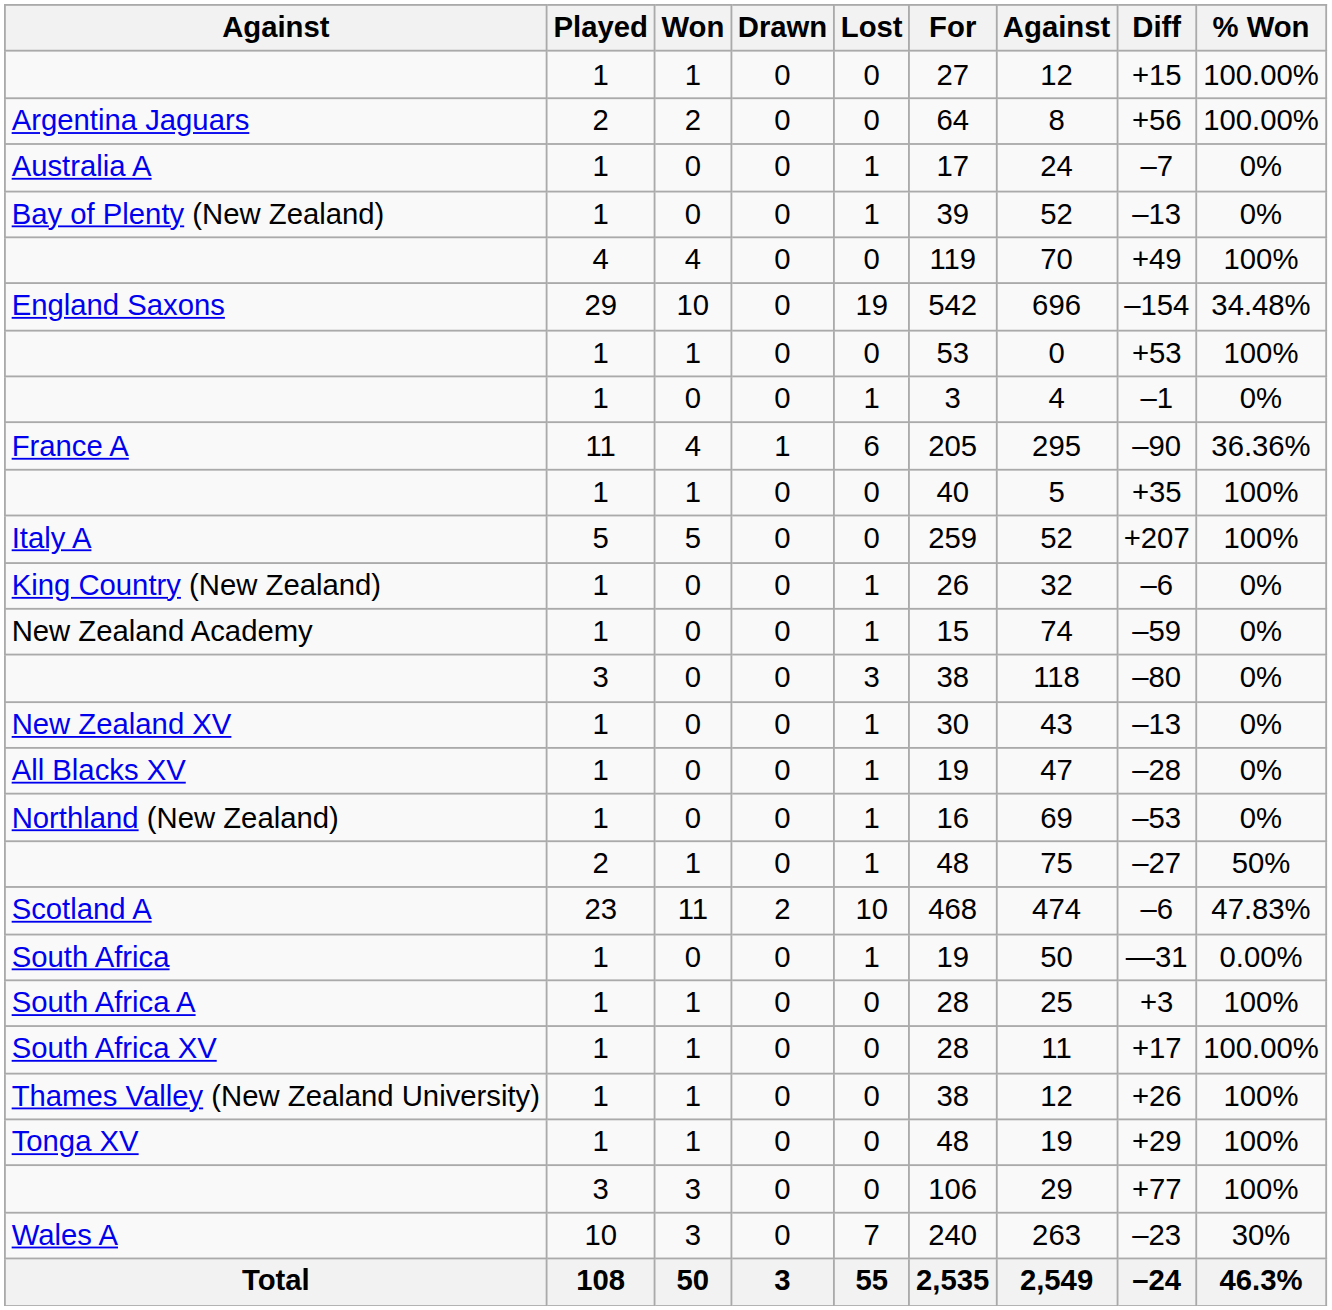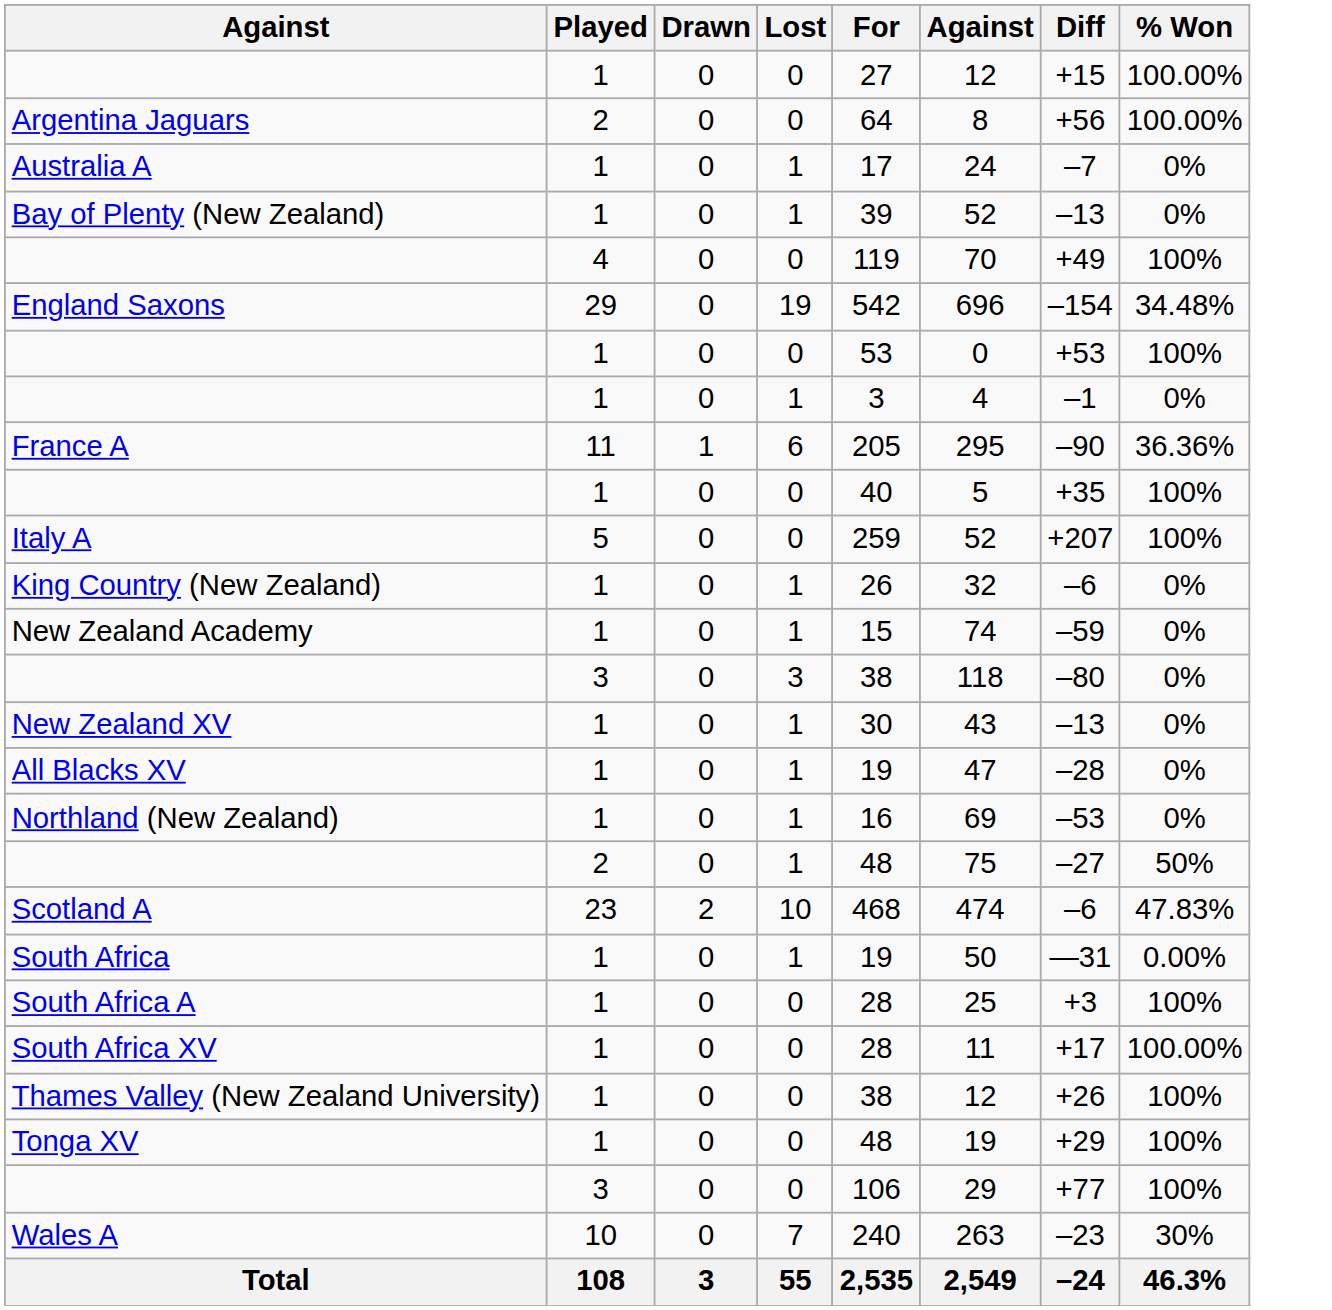 <table class="wikitable sortable" style="text-align:center">
 <tr>
 <th>Against</th>
 <th>Played</th>
-<th>Won</th>
 <th>Drawn</th>
 <th>Lost</th>
 <th>For</th>
 <th>Against</th>
 <th>Diff</th>
 <th>% Won</th>
 </tr>
 <tr>
 <td style="text-align:left;"></td>
 <td>1</td>
-<td>1</td>
 <td>0</td>
 <td>0</td>
 <td>27</td>
 <td>12</td>
 <td>+15</td>
 <td>100.00%</td>
 </tr>
 <tr>
 <td style="text-align:left;"> <a href='#'>Argentina Jaguars</a></td>
-<td>2</td>
 <td>2</td>
 <td>0</td>
 <td>0</td>
 <td>64</td>
 <td>8</td>
 <td>+56</td>
 <td>100.00%</td>
 </tr>
 <tr>
 <td style="text-align:left;"> <a href='#'>Australia A</a></td>
 <td>1</td>
 <td>0</td>
-<td>0</td>
 <td>1</td>
 <td>17</td>
 <td>24</td>
 <td>–7</td>
 <td>0%</td>
 </tr>
 <tr>
 <td style="text-align:left;"><a href='#'>Bay of Plenty</a> (New Zealand)</td>
 <td>1</td>
 <td>0</td>
-<td>0</td>
 <td>1</td>
 <td>39</td>
 <td>52</td>
 <td>–13</td>
 <td>0%</td>
 </tr>
 <tr>
 <td style="text-align:left;"></td>
-<td>4</td>
 <td>4</td>
 <td>0</td>
 <td>0</td>
 <td>119</td>
 <td>70</td>
 <td>+49</td>
 <td>100%</td>
 </tr>
 <tr>
 <td style="text-align:left;"> <a href='#'>England Saxons</a></td>
 <td>29</td>
-<td>10</td>
 <td>0</td>
 <td>19</td>
 <td>542</td>
 <td>696</td>
 <td>–154</td>
 <td>34.48%</td>
 </tr>
 <tr>
 <td style="text-align:left;"></td>
-<td>1</td>
 <td>1</td>
 <td>0</td>
 <td>0</td>
 <td>53</td>
 <td>0</td>
 <td>+53</td>
 <td>100%</td>
 </tr>
 <tr>
 <td style="text-align:left;"></td>
 <td>1</td>
 <td>0</td>
-<td>0</td>
 <td>1</td>
 <td>3</td>
 <td>4</td>
 <td>–1</td>
 <td>0%</td>
 </tr>
 <tr>
 <td style="text-align:left;"> <a href='#'>France A</a></td>
 <td>11</td>
-<td>4</td>
 <td>1</td>
 <td>6</td>
 <td>205</td>
 <td>295</td>
 <td>–90</td>
 <td>36.36%</td>
 </tr>
 <tr>
 <td style="text-align:left;"></td>
 <td>1</td>
-<td>1</td>
 <td>0</td>
 <td>0</td>
 <td>40</td>
 <td>5</td>
 <td>+35</td>
 <td>100%</td>
 </tr>
 <tr>
 <td style="text-align:left;"> <a href='#'>Italy A</a></td>
-<td>5</td>
 <td>5</td>
 <td>0</td>
 <td>0</td>
 <td>259</td>
 <td>52</td>
 <td>+207</td>
 <td>100%</td>
 </tr>
 <tr>
 <td style="text-align:left;"><a href='#'>King Country</a> (New Zealand)</td>
 <td>1</td>
 <td>0</td>
-<td>0</td>
 <td>1</td>
 <td>26</td>
 <td>32</td>
 <td>–6</td>
 <td>0%</td>
 </tr>
 <tr>
 <td style="text-align:left;">New Zealand Academy</td>
 <td>1</td>
-<td>0</td>
 <td>0</td>
 <td>1</td>
 <td>15</td>
 <td>74</td>
 <td>–59</td>
 <td>0%</td>
 </tr>
 <tr>
 <td style="text-align:left;"> </td>
 <td>3</td>
 <td>0</td>
-<td>0</td>
 <td>3</td>
 <td>38</td>
 <td>118</td>
 <td>–80</td>
 <td>0%</td>
 </tr>
 <tr>
 <td style="text-align:left;"> <a href='#'>New Zealand XV</a></td>
 <td>1</td>
-<td>0</td>
 <td>0</td>
 <td>1</td>
 <td>30</td>
 <td>43</td>
 <td>–13</td>
 <td>0%</td>
 </tr>
 <tr>
 <td style="text-align:left;"> <a href='#'>All Blacks XV</a></td>
 <td>1</td>
 <td>0</td>
-<td>0</td>
 <td>1</td>
 <td>19</td>
 <td>47</td>
 <td>–28</td>
 <td>0%</td>
 </tr>
 <tr>
 <td style="text-align:left;"><a href='#'>Northland</a> (New Zealand)</td>
 <td>1</td>
 <td>0</td>
-<td>0</td>
 <td>1</td>
 <td>16</td>
 <td>69</td>
 <td>–53</td>
 <td>0%</td>
 </tr>
 <tr>
 <td style="text-align:left;"></td>
 <td>2</td>
-<td>1</td>
 <td>0</td>
 <td>1</td>
 <td>48</td>
 <td>75</td>
 <td>–27</td>
 <td>50%</td>
 </tr>
 <tr>
 <td style="text-align:left;"> <a href='#'>Scotland A</a></td>
 <td>23</td>
-<td>11</td>
 <td>2</td>
 <td>10</td>
 <td>468</td>
 <td>474</td>
 <td>–6</td>
 <td>47.83%</td>
 </tr>
 <tr>
 <td style="text-align:left;"> <a href='#'>South Africa</a></td>
 <td>1</td>
 <td>0</td>
-<td>0</td>
 <td>1</td>
 <td>19</td>
 <td>50</td>
 <td>—31</td>
 <td>0.00%</td>
 </tr>
 <tr>
 <td style="text-align:left;"> <a href='#'>South Africa A</a></td>
-<td>1</td>
 <td>1</td>
 <td>0</td>
 <td>0</td>
 <td>28</td>
 <td>25</td>
 <td>+3</td>
 <td>100%</td>
 </tr>
 <tr>
 <td style="text-align:left;"> <a href='#'>South Africa XV</a></td>
 <td>1</td>
-<td>1</td>
 <td>0</td>
 <td>0</td>
 <td>28</td>
 <td>11</td>
 <td>+17</td>
 <td>100.00%</td>
 </tr>
 <tr>
 <td style="text-align:left;"><a href='#'>Thames Valley</a> (New Zealand University)</td>
-<td>1</td>
 <td>1</td>
 <td>0</td>
 <td>0</td>
 <td>38</td>
 <td>12</td>
 <td>+26</td>
 <td>100%</td>
 </tr>
 <tr>
 <td style="text-align:left;"> <a href='#'>Tonga XV</a></td>
 <td>1</td>
-<td>1</td>
 <td>0</td>
 <td>0</td>
 <td>48</td>
 <td>19</td>
 <td>+29</td>
 <td>100%</td>
 </tr>
 <tr>
 <td style="text-align:left;"></td>
-<td>3</td>
 <td>3</td>
 <td>0</td>
 <td>0</td>
 <td>106</td>
 <td>29</td>
 <td>+77</td>
 <td>100%</td>
 </tr>
 <tr>
 <td style="text-align:left;"> <a href='#'>Wales A</a></td>
 <td>10</td>
-<td>3</td>
 <td>0</td>
 <td>7</td>
 <td>240</td>
 <td>263</td>
 <td>–23</td>
 <td>30%</td>
 </tr>
 <tr class="sortbottom">
 <th>Total</th>
 <th><strong>108</strong></th>
-<th><strong>50</strong></th>
 <th><strong>3</strong></th>
 <th><strong>55</strong></th>
 <th><strong>2,535</strong></th>
 <th><strong>2,549</strong></th>
 <th>–24</th>
 <th>46.3%</th>
 </tr>
 </table>
